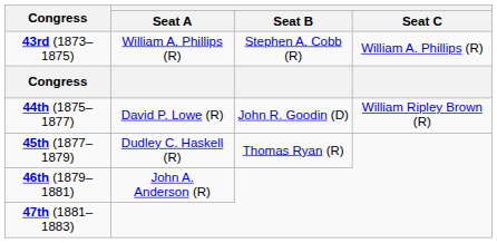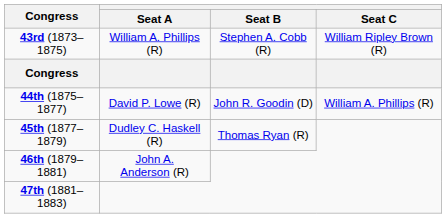 <table class=wikitable style="text-align:center">
 <tr>
 <th rowspan=2>Congress</th>
 <th colspan=3></th>
 </tr>
 <tr>
 <th>Seat A</th>
 <th>Seat B</th>
 <th>Seat C</th>
 </tr>
 <tr style="height:2.5em">
 <td><strong><a href='#'>43rd</a></strong> (1873–1875)</td>
 <td><a href='#'>William A. Phillips</a> (R)</td>
 <td><a href='#'>Stephen A. Cobb</a> (R)</td>
-<td><a href='#'>William A. Phillips</a> (R)</td>
+<td><a href='#'>William Ripley Brown</a> (R)</td>
 </tr>
 <tr style="height:2.5em">
 <th>Congress</th>
 <th></th>
 <th></th>
 <th></th>
 </tr>
 <tr style="height:2.5em">
 <td><strong><a href='#'>44th</a></strong> (1875–1877)</td>
 <td><a href='#'>David P. Lowe</a> (R)</td>
 <td><a href='#'>John R. Goodin</a> (D)</td>
-<td><a href='#'>William Ripley Brown</a> (R)</td>
+<td><a href='#'>William A. Phillips</a> (R)</td>
 </tr>
 <tr style="height:2.5em">
 <td><strong><a href='#'>45th</a></strong> (1877–1879)</td>
 <td><a href='#'>Dudley C. Haskell</a> (R)</td>
 <td><a href='#'>Thomas Ryan</a> (R)</td>
 </tr>
 <tr style="height:2.5em">
 <td><strong><a href='#'>46th</a></strong> (1879–1881)</td>
 <td><a href='#'>John A.<br>Anderson</a> (R)</td>
 </tr>
 <tr style="height:2.5em">
 <td><strong><a href='#'>47th</a></strong> (1881–1883)</td>
 </tr>
 </table>
